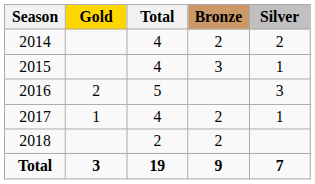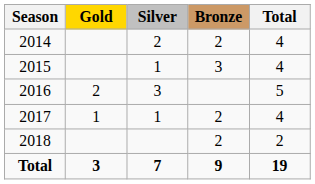 <table class="wikitable" style="text-align:center;">
 <tr>
 <th width = "55">Season</th>
 <th width = "55" style="background: gold;">Gold</th>
+<th width = "55" style="background: silver;">Silver</th>
+<th width = "55" style="background: #cc9966;">Bronze</th>
 <th width = "55">Total</th>
-<th width = "55" style="background: #cc9966;">Bronze</th>
-<th width = "55" style="background: silver;">Silver</th>
 </tr>
 <tr>
 <td>2014</td>
 <td></td>
+<td>2</td>
+<td>2</td>
 <td>4</td>
+</tr>
+<tr>
+<td>2015</td>
+<td></td>
+<td>1</td>
+<td>3</td>
+<td>4</td>
+</tr>
+<tr>
+<td>2016</td>
+<td>2</td>
+<td>3</td>
+<td></td>
+<td>5</td>
+</tr>
+<tr>
+<td>2017</td>
+<td>1</td>
+<td>1</td>
+<td>2</td>
+<td>4</td>
+</tr>
+<tr>
+<td>2018</td>
+<td></td>
+<td></td>
 <td>2</td>
 <td>2</td>
 </tr>
 <tr>
-<td>2015</td>
-<td></td>
-<td>4</td>
-<td>3</td>
-<td>1</td>
-</tr>
-<tr>
-<td>2016</td>
-<td>2</td>
-<td>5</td>
-<td></td>
-<td>3</td>
-</tr>
-<tr>
-<td>2017</td>
-<td>1</td>
-<td>4</td>
-<td>2</td>
-<td>1</td>
-</tr>
-<tr>
-<td>2018</td>
-<td></td>
-<td>2</td>
-<td>2</td>
-<td></td>
-</tr>
-<tr>
 <td><strong>Total</strong></td>
 <td><strong>3</strong></td>
+<td><strong>7</strong></td>
+<td><strong>9</strong></td>
 <td><strong>19</strong></td>
-<td><strong>9</strong></td>
-<td><strong>7</strong></td>
 </tr>
 </table>
